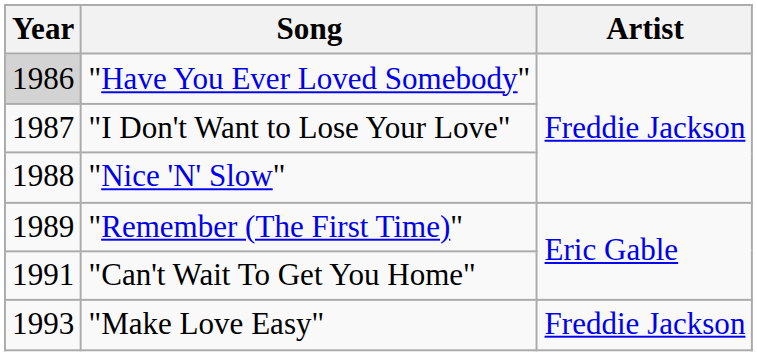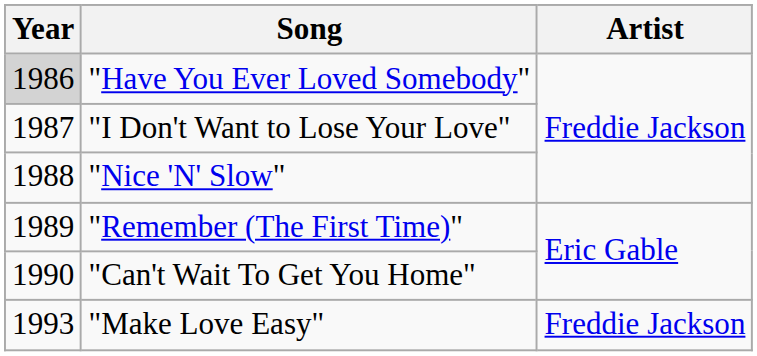 <table class="wikitable sortable">
 <tr>
 <th>Year</th>
 <th>Song</th>
 <th>Artist</th>
 </tr>
 <tr>
 <td style="background: lightgrey;">1986</td>
 <td>"<a href='#'>Have You Ever Loved Somebody</a>"</td>
 <td rowspan=3><a href='#'>Freddie Jackson</a></td>
 </tr>
 <tr>
 <td>1987</td>
 <td>"I Don't Want to Lose Your Love"</td>
 </tr>
 <tr>
 <td>1988</td>
 <td>"<a href='#'>Nice 'N' Slow</a>"</td>
 </tr>
 <tr>
 <td>1989</td>
 <td>"<a href='#'>Remember (The First Time)</a>"</td>
 <td rowspan=2><a href='#'>Eric Gable</a></td>
 </tr>
 <tr>
-<td>1991</td>
+<td>1990</td>
 <td>"Can't Wait To Get You Home"</td>
 </tr>
 <tr>
 <td>1993</td>
 <td>"Make Love Easy"</td>
 <td><a href='#'>Freddie Jackson</a></td>
 </tr>
 </table>
